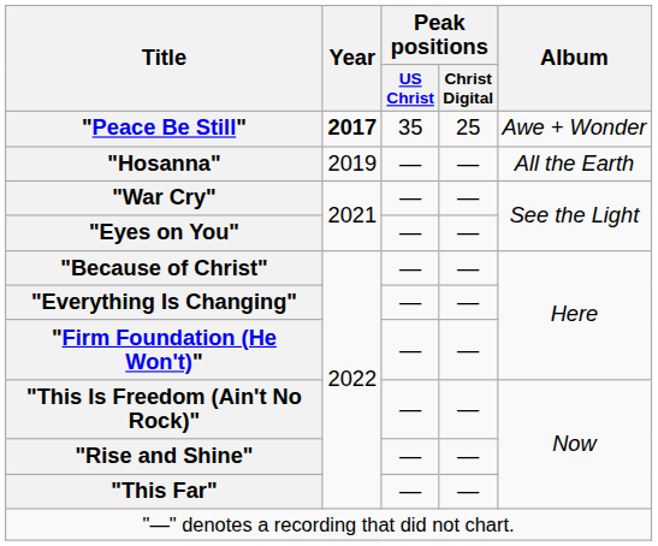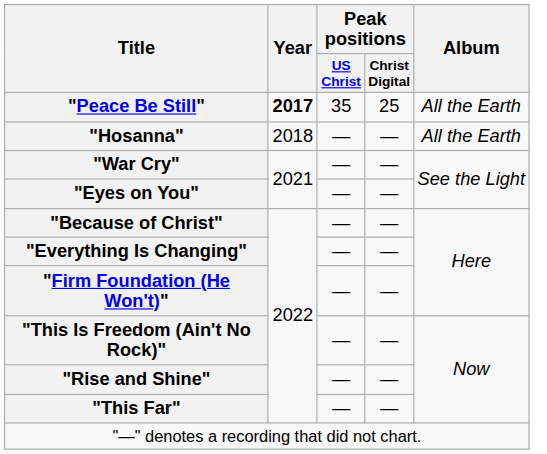 <table class="wikitable plainrowheaders" style="text-align:center;">
 <tr>
 <th rowspan="2" style="width:14em;">Title</th>
 <th rowspan="2">Year</th>
 <th colspan="2">Peak<br>positions</th>
 <th rowspan="2">Album</th>
 </tr>
 <tr style="font-size:smaller;">
 <th scope="col" style="width:3em;font-size:90%;"><a href='#'>US<br>Christ</a><br></th>
 <th scope="col" style="width:3em;font-size:90%;">Christ<br>Digital<br></th>
 </tr>
 <tr>
 <th scope="row">"<a href='#'>Peace Be Still</a>"<br></th>
 <td><strong>2017</strong></td>
 <td>35</td>
 <td>25</td>
-<td><em>Awe + Wonder</em></td>
+<td><em>All the Earth</em></td>
 </tr>
 <tr>
 <th scope="row">"Hosanna"<br></th>
-<td>2019</td>
+<td>2018</td>
 <td>—</td>
 <td>—</td>
 <td><em>All the Earth</em></td>
 </tr>
 <tr>
 <th scope="row">"War Cry"<br></th>
 <td rowspan="2">2021</td>
 <td>—</td>
 <td>—</td>
 <td rowspan="2"><em>See the Light</em></td>
 </tr>
 <tr>
 <th scope="row">"Eyes on You"<br></th>
 <td>—</td>
 <td>—</td>
 </tr>
 <tr>
 <th scope="row">"Because of Christ"<br></th>
 <td rowspan="6">2022</td>
 <td>—</td>
 <td>—</td>
 <td rowspan="3"><em>Here</em></td>
 </tr>
 <tr>
 <th scope="row">"Everything Is Changing"<br></th>
 <td>—</td>
 <td>—</td>
 </tr>
 <tr>
 <th scope="row">"<a href='#'>Firm Foundation (He Won't)</a>"<br></th>
 <td>—</td>
 <td>—</td>
 </tr>
 <tr>
 <th scope="row">"This Is Freedom (Ain't No Rock)"<br></th>
 <td>—</td>
 <td>—</td>
 <td rowspan="3"><em>Now</em></td>
 </tr>
 <tr>
 <th scope="row">"Rise and Shine"<br></th>
 <td>—</td>
 <td>—</td>
 </tr>
 <tr>
 <th scope="row">"This Far"<br></th>
 <td>—</td>
 <td>—</td>
 </tr>
 <tr>
 <td colspan="5" style="font-size:90%">"—" denotes a recording that did not chart.</td>
 </tr>
 </table>
